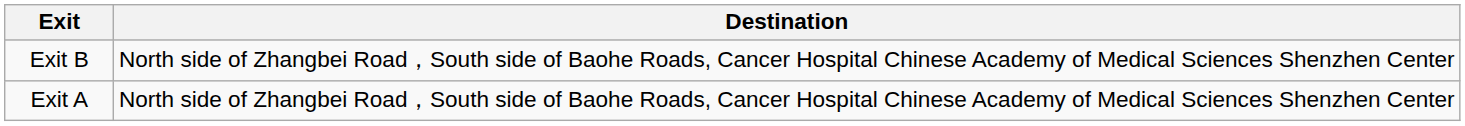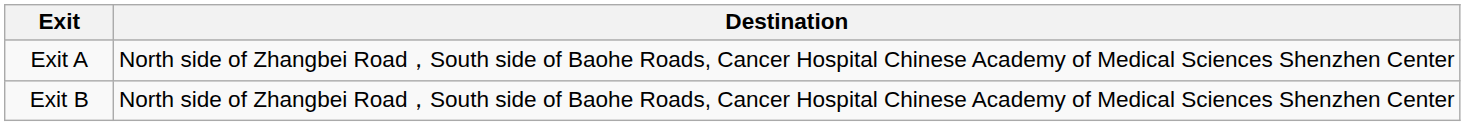 <table class="wikitable">
 <tr>
 <th style="width:70px">Exit</th>
 <th>Destination</th>
 </tr>
 <tr>
+<td align="center">Exit A</td>
+<td>North side of Zhangbei Road，South side of Baohe Roads, Cancer Hospital Chinese Academy of Medical Sciences Shenzhen Center</td>
+</tr>
+<tr>
 <td align="center">Exit B</td>
 <td>North side of Zhangbei Road，South side of Baohe Roads, Cancer Hospital Chinese Academy of Medical Sciences Shenzhen Center</td>
 </tr>
-<tr>
-<td align="center">Exit A</td>
-<td>North side of Zhangbei Road，South side of Baohe Roads, Cancer Hospital Chinese Academy of Medical Sciences Shenzhen Center</td>
-</tr>
 </table>
